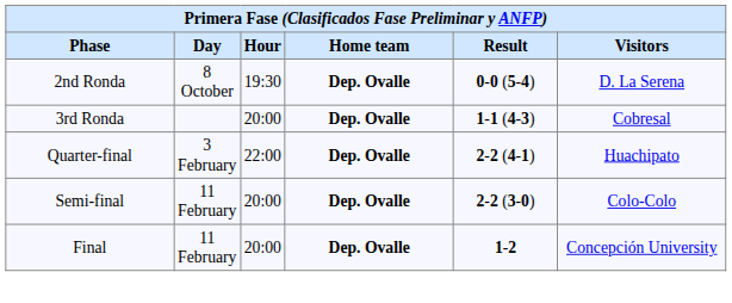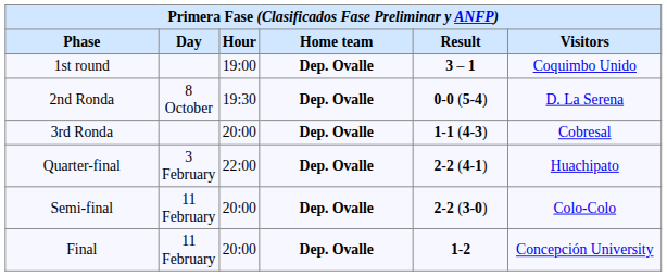 <table align=center bgcolor="#f7f8ff" cellpadding="3" cellspacing="0" border="1" style="font-size: 95%; border: gray solid 1px; border-collapse: collapse;">
 <tr align=center bgcolor=#D0E7FF style="color:black;">
 <th colspan=6 align=center>Primera Fase <em>(Clasificados Fase Preliminar y <a href='#'>ANFP</a>)</em></th>
 </tr>
 <tr align=center bgcolor=#D0E7FF style="color:black;">
 <th width="150">Phase</th>
 <th width="10">Day</th>
 <th width="20">Hour</th>
 <th width="150">Home team</th>
 <th width="90">Result</th>
 <th width="150">Visitors</th>
+</tr>
+<tr align=center>
+<td>1st round</td>
+<td></td>
+<td>19:00</td>
+<td><strong>Dep. Ovalle </strong></td>
+<td><strong>3</strong> – <strong>1</strong></td>
+<td><a href='#'>Coquimbo Unido</a></td>
 </tr>
 <tr align=center>
 <td>2nd Ronda</td>
 <td>8 October</td>
 <td>19:30</td>
 <td><strong>Dep. Ovalle</strong></td>
 <td><strong>0</strong>-<strong>0</strong> (<strong>5</strong>-<strong>4</strong>)</td>
 <td><a href='#'>D. La Serena</a></td>
 </tr>
 <tr align=center>
 <td>3rd Ronda</td>
 <td></td>
 <td>20:00</td>
 <td><strong>Dep. Ovalle</strong></td>
 <td><strong>1</strong>-<strong>1</strong> (<strong>4</strong>-<strong>3</strong>)</td>
 <td><a href='#'>Cobresal</a></td>
 </tr>
 <tr align=center>
 <td>Quarter-final</td>
 <td>3 February</td>
 <td>22:00</td>
 <td><strong>Dep. Ovalle</strong></td>
 <td><strong>2</strong>-<strong>2</strong> (<strong>4</strong>-<strong>1</strong>)</td>
 <td><a href='#'>Huachipato</a></td>
 </tr>
 <tr align=center>
 <td>Semi-final</td>
 <td>11 February</td>
 <td>20:00</td>
 <td><strong>Dep. Ovalle</strong></td>
 <td><strong>2</strong>-<strong>2</strong> (<strong>3</strong>-<strong>0</strong>)</td>
 <td><a href='#'>Colo-Colo</a></td>
 </tr>
 <tr align=center>
 <td>Final</td>
 <td>11 February</td>
 <td>20:00</td>
 <td><strong>Dep. Ovalle</strong></td>
 <td><strong>1</strong>-<strong>2</strong></td>
 <td><a href='#'>Concepción University</a></td>
 </tr>
 </table>
